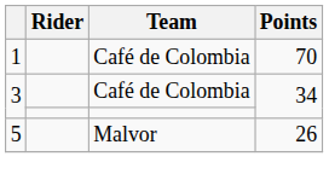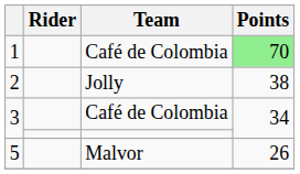 <table class="wikitable">
 <tr>
 <th></th>
 <th>Rider</th>
 <th>Team</th>
 <th>Points</th>
 </tr>
 <tr>
 <td>1</td>
 <td> </td>
 <td>Café de Colombia</td>
-<td align=right>70</td>
+<td align=right style="background: lightgreen;">70</td>
+</tr>
+<tr>
+<td>2</td>
+<td></td>
+<td>Jolly</td>
+<td align=right>38</td>
 </tr>
 <tr>
 <td rowspan="2">3</td>
 <td></td>
 <td>Café de Colombia</td>
 <td align=right rowspan="2">34</td>
 </tr>
 <tr>
 <td> </td>
 <td></td>
 </tr>
 <tr>
 <td>5</td>
 <td></td>
 <td>Malvor</td>
 <td align=right>26</td>
 </tr>
 <tr>
 </tr>
 </table>
